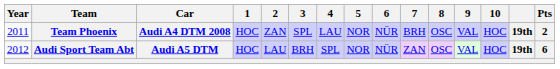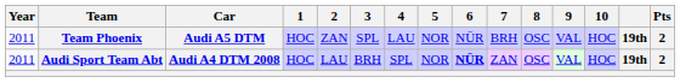 <table class="wikitable" style="text-align:center; font-size:90%">
 <tr>
 <th>Year</th>
 <th>Team</th>
 <th>Car</th>
 <th>1</th>
 <th>2</th>
 <th>3</th>
 <th>4</th>
 <th>5</th>
 <th>6</th>
 <th>7</th>
 <th>8</th>
 <th>9</th>
 <th>10</th>
 <th></th>
 <th>Pts</th>
 </tr>
 <tr>
 <td><a href='#'>2011</a></td>
 <th><a href='#'>Team Phoenix</a></th>
-<th><a href='#'>Audi A4 DTM 2008</a></th>
+<th><a href='#'>Audi A5 DTM</a></th>
 <td style="background:#CFCFFF;"><a href='#'>HOC</a><br></td>
 <td style="background:#CFCFFF;"><a href='#'>ZAN</a><br></td>
 <td style="background:#CFCFFF;"><a href='#'>SPL</a><br></td>
 <td style="background:#CFCFFF;"><a href='#'>LAU</a><br></td>
 <td style="background:#CFCFFF;"><a href='#'>NOR</a><br></td>
 <td style="background:#CFCFFF;"><a href='#'>NÜR</a><br></td>
 <td style="background:#CFCFFF;"><a href='#'>BRH</a><br></td>
 <td style="background:#CFCFFF;"><a href='#'>OSC</a><br></td>
 <td style="background:#CFCFFF;"><a href='#'>VAL</a><br></td>
 <td style="background:#CFCFFF;"><a href='#'>HOC</a><br></td>
 <th>19th</th>
 <th>2</th>
 </tr>
 <tr>
-<td><a href='#'>2012</a></td>
+<td><a href='#'>2011</a></td>
 <th><a href='#'>Audi Sport Team Abt</a></th>
-<th><a href='#'>Audi A5 DTM</a></th>
+<th><a href='#'>Audi A4 DTM 2008</a></th>
 <td style="background:#CFCFFF;"><a href='#'>HOC</a><br></td>
 <td style="background:#CFCFFF;"><a href='#'>LAU</a><br></td>
 <td style="background:#CFCFFF;"><a href='#'>BRH</a><br></td>
 <td style="background:#CFCFFF;"><a href='#'>SPL</a><br></td>
 <td style="background:#CFCFFF;"><a href='#'>NOR</a><br></td>
-<td style="background:#CFCFFF;"><a href='#'>NÜR</a><br></td>
+<td style="background:#CFCFFF;"><strong><a href='#'>NÜR</a><br></strong></td>
 <td style="background:#EFCFFF;"><a href='#'>ZAN</a><br></td>
 <td style="background:#EFCFFF;"><a href='#'>OSC</a><br></td>
 <td style="background:#DFFFDF;"><a href='#'>VAL</a><br></td>
 <td style="background:#CFCFFF;"><a href='#'>HOC</a><br></td>
 <th>19th</th>
-<th>6</th>
+<th>2</th>
 </tr>
 <tr>
 <th colspan="15"></th>
 </tr>
 </table>
